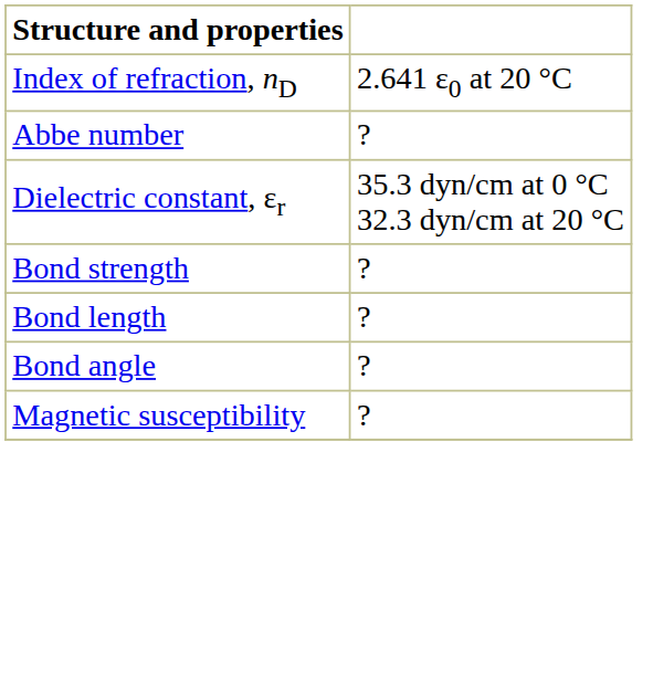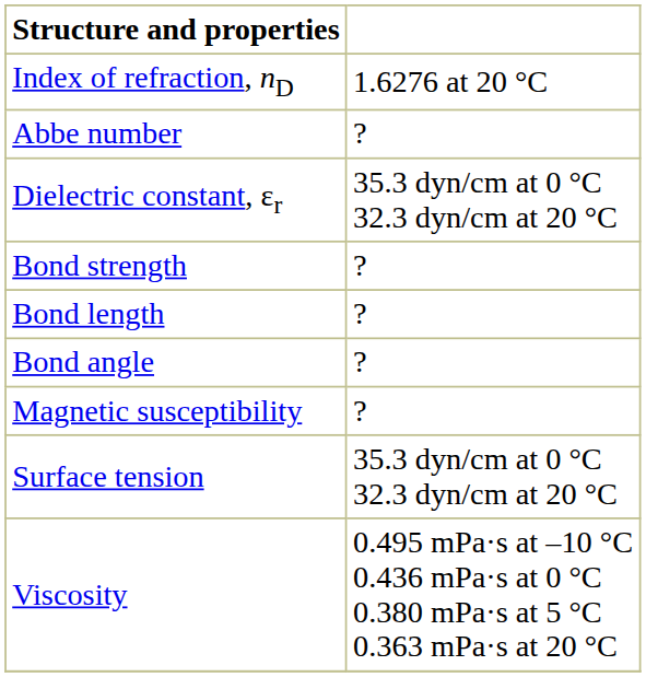 <table border="1" cellspacing="0" cellpadding="3" style="margin: 0 0 0 0.5em; background: #FFFFFF; border-collapse: collapse; border-color: #C0C090;">
 <tr>
 <th>Structure and properties</th>
 </tr>
 <tr>
 <td><a href='#'>Index of refraction</a>, <em>n</em><sub>D</sub></td>
-<td>2.641 ε<sub>0</sub> at 20 °C </td>
+<td>1.6276 at 20 °C</td>
 </tr>
 <tr>
 <td><a href='#'>Abbe number</a></td>
 <td>? </td>
 </tr>
 <tr>
 <td><a href='#'>Dielectric constant</a>, ε<sub>r</sub></td>
 <td>35.3 dyn/cm at 0 °C<br>32.3 dyn/cm at 20 °C</td>
 </tr>
 <tr>
 <td><a href='#'>Bond strength</a></td>
 <td>? </td>
 </tr>
 <tr>
 <td><a href='#'>Bond length</a></td>
 <td>? </td>
 </tr>
 <tr>
 <td><a href='#'>Bond angle</a></td>
 <td>? </td>
 </tr>
 <tr>
 <td><a href='#'>Magnetic susceptibility</a></td>
 <td>? </td>
 </tr>
 <tr>
+<td><a href='#'>Surface tension</a></td>
+<td>35.3 dyn/cm at 0 °C<br>32.3 dyn/cm at 20 °C</td>
+</tr>
+<tr>
+<td><a href='#'>Viscosity</a></td>
+<td>0.495 mPa·s at –10 °C<br>0.436 mPa·s at 0 °C<br>0.380 mPa·s at 5 °C<br>0.363 mPa·s at 20 °C</td>
+</tr>
+<tr>
 </tr>
 </table>
